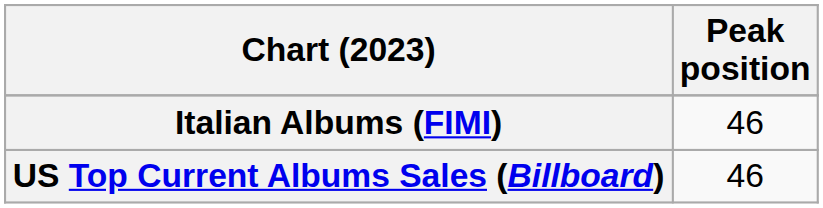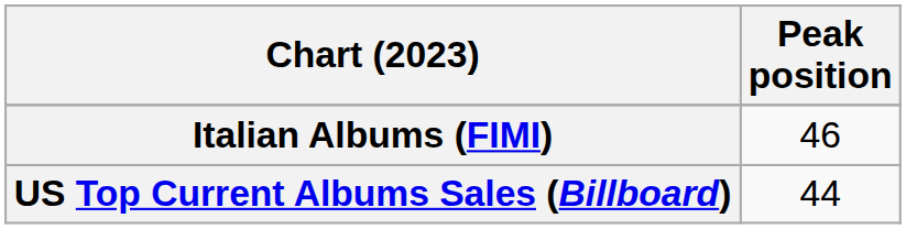 <table class="wikitable sortable plainrowheaders" style="text-align:center">
 <tr>
 <th scope="col">Chart (2023)</th>
 <th scope="col">Peak<br>position</th>
 </tr>
 <tr>
 </tr>
 <tr>
 </tr>
 <tr>
 </tr>
 <tr>
 <th scope="row">Italian Albums (<a href='#'>FIMI</a>)</th>
 <td>46</td>
 </tr>
 <tr>
 <th scope="row">US <a href='#'>Top Current Albums Sales</a> (<em><a href='#'>Billboard</a></em>)</th>
-<td>46</td>
+<td>44</td>
 </tr>
 </table>
